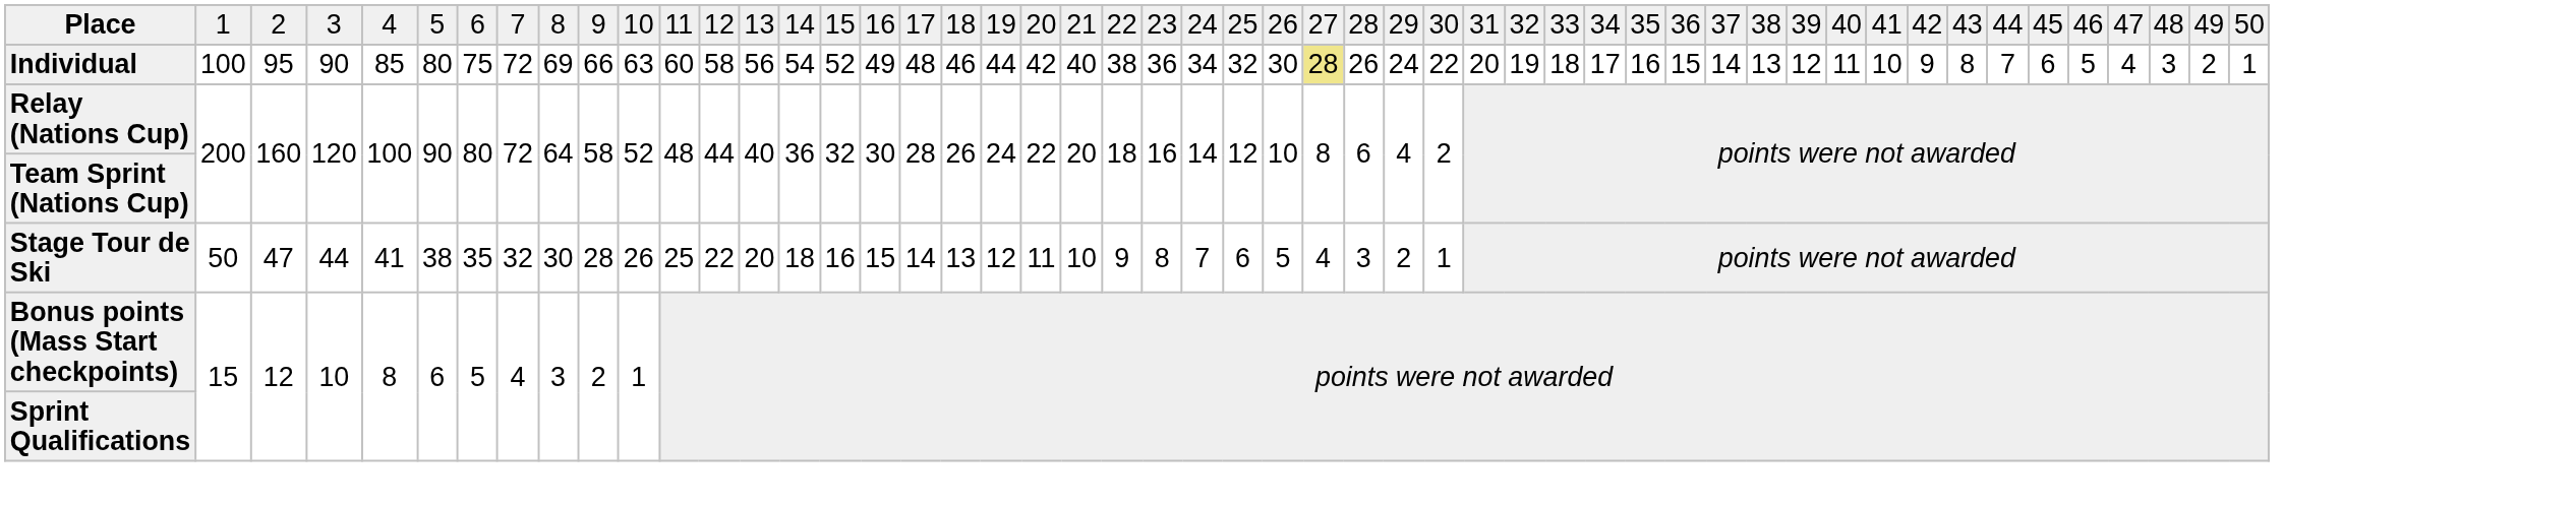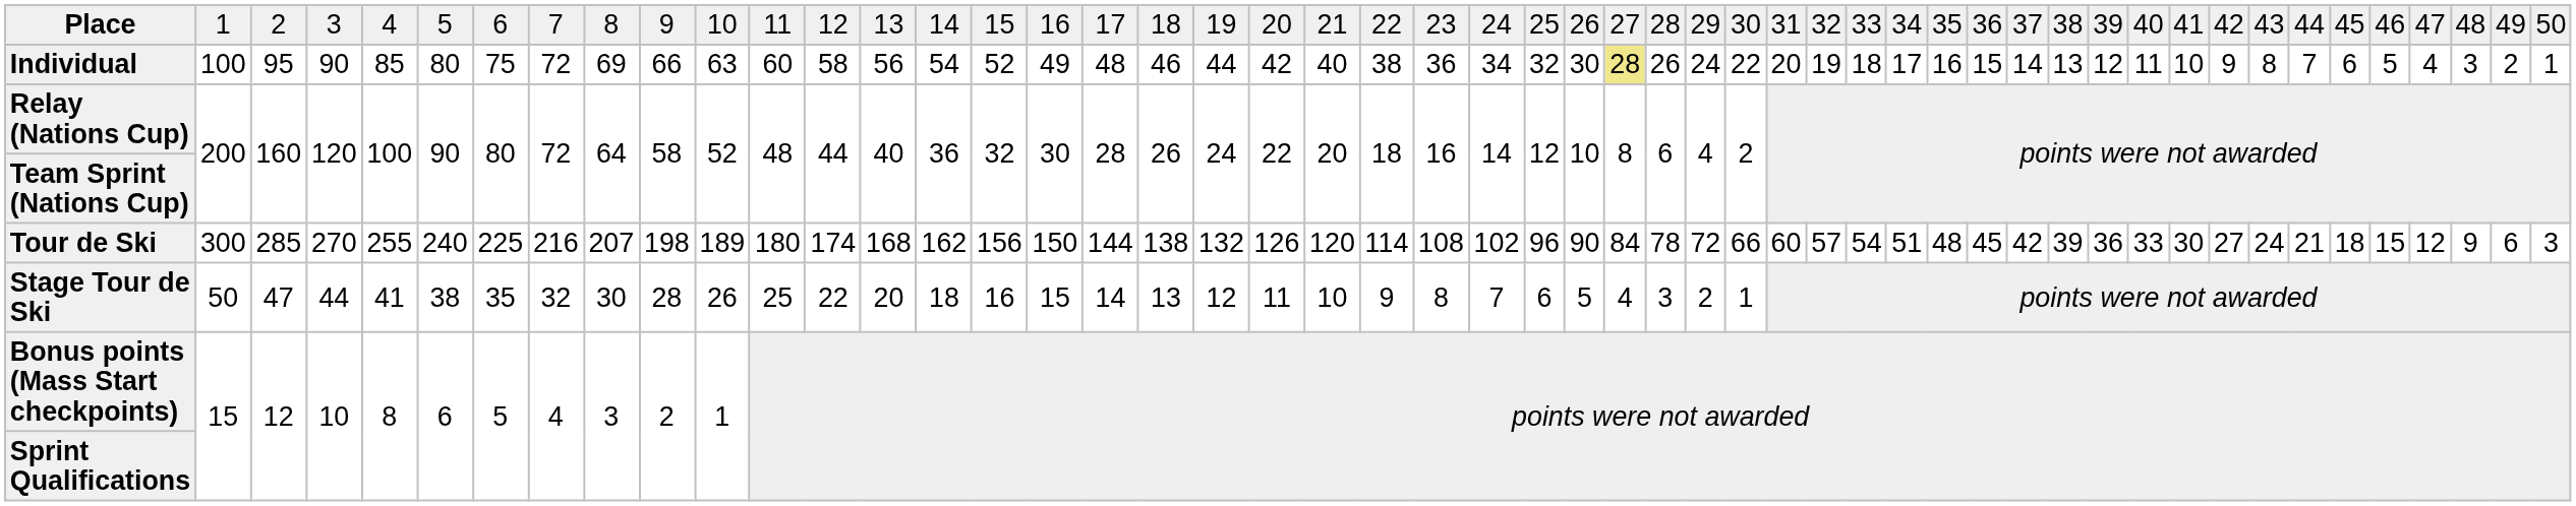 <table border="1" cellpadding="2" cellspacing="0" style="border:1px solid #C0C0C0; border-collapse:collapse; font-size:86%; margin-top:1em; text-align:center; width:1000">
 <tr bgcolor="#F0F0F0">
 <td width=1000><strong>Place</strong></td>
 <td width=32>1</td>
 <td width=32>2</td>
 <td width=32>3</td>
 <td width=32>4</td>
 <td width=32>5</td>
 <td width=32>6</td>
 <td width=32>7</td>
 <td width=32>8</td>
 <td width=32>9</td>
 <td width=32>10</td>
 <td width=32>11</td>
 <td width=32>12</td>
 <td width=32>13</td>
 <td width=32>14</td>
 <td width=32>15</td>
 <td width=32>16</td>
 <td width=32>17</td>
 <td width=32>18</td>
 <td width=32>19</td>
 <td width=32>20</td>
 <td width=32>21</td>
 <td width=32>22</td>
 <td width=32>23</td>
 <td width=32>24</td>
 <td width=32>25</td>
 <td width=32>26</td>
 <td width=32>27</td>
 <td width=32>28</td>
 <td width=32>29</td>
 <td width=32>30</td>
 <td width=32>31</td>
 <td width=32>32</td>
 <td width=32>33</td>
 <td width=32>34</td>
 <td width=32>35</td>
 <td width=32>36</td>
 <td width=32>37</td>
 <td width=32>38</td>
 <td width=32>39</td>
 <td width=32>40</td>
 <td width=32>41</td>
 <td width=32>42</td>
 <td width=32>43</td>
 <td width=32>44</td>
 <td width=32>45</td>
 <td width=32>46</td>
 <td width=32>47</td>
 <td width=32>48</td>
 <td width=32>49</td>
 <td width=32>50</td>
 </tr>
 <tr>
 <td bgcolor="#F0F0F0" align=left><strong>Individual</strong></td>
 <td rowspan=1>100</td>
 <td rowspan=1>95</td>
 <td rowspan=1>90</td>
 <td rowspan=1>85</td>
 <td rowspan=1>80</td>
 <td rowspan=1>75</td>
 <td rowspan=1>72</td>
 <td rowspan=1>69</td>
 <td rowspan=1>66</td>
 <td rowspan=1>63</td>
 <td rowspan=1>60</td>
 <td rowspan=1>58</td>
 <td rowspan=1>56</td>
 <td rowspan=1>54</td>
 <td rowspan=1>52</td>
 <td rowspan=1>49</td>
 <td rowspan=1>48</td>
 <td rowspan=1>46</td>
 <td rowspan=1>44</td>
 <td rowspan=1>42</td>
 <td rowspan=1>40</td>
 <td rowspan=1>38</td>
 <td rowspan=1>36</td>
 <td rowspan=1>34</td>
 <td rowspan=1>32</td>
 <td rowspan=1>30</td>
 <td rowspan=1 style="background: khaki;">28</td>
 <td rowspan=1>26</td>
 <td rowspan=1>24</td>
 <td rowspan=1>22</td>
 <td rowspan=1>20</td>
 <td rowspan=1>19</td>
 <td rowspan=1>18</td>
 <td rowspan=1>17</td>
 <td rowspan=1>16</td>
 <td rowspan=1>15</td>
 <td rowspan=1>14</td>
 <td rowspan=1>13</td>
 <td rowspan=1>12</td>
 <td rowspan=1>11</td>
 <td rowspan=1>10</td>
 <td rowspan=1>9</td>
 <td rowspan=1>8</td>
 <td rowspan=1>7</td>
 <td rowspan=1>6</td>
 <td rowspan=1>5</td>
 <td rowspan=1>4</td>
 <td rowspan=1>3</td>
 <td rowspan=1>2</td>
 <td rowspan=1>1</td>
 </tr>
 <tr>
 <td bgcolor="#F0F0F0" align=left><strong>Relay (Nations Cup)</strong></td>
 <td rowspan=2>200</td>
 <td rowspan=2>160</td>
 <td rowspan=2>120</td>
 <td rowspan=2>100</td>
 <td rowspan=2>90</td>
 <td rowspan=2>80</td>
 <td rowspan=2>72</td>
 <td rowspan=2>64</td>
 <td rowspan=2>58</td>
 <td rowspan=2>52</td>
 <td rowspan=2>48</td>
 <td rowspan=2>44</td>
 <td rowspan=2>40</td>
 <td rowspan=2>36</td>
 <td rowspan=2>32</td>
 <td rowspan=2>30</td>
 <td rowspan=2>28</td>
 <td rowspan=2>26</td>
 <td rowspan=2>24</td>
 <td rowspan=2>22</td>
 <td rowspan=2>20</td>
 <td rowspan=2>18</td>
 <td rowspan=2>16</td>
 <td rowspan=2>14</td>
 <td rowspan=2>12</td>
 <td rowspan=2>10</td>
 <td rowspan=2>8</td>
 <td rowspan=2>6</td>
 <td rowspan=2>4</td>
 <td rowspan=2>2</td>
 <td rowspan=2 colspan=20 style=background:#efefef;><em>points were not awarded</em></td>
 </tr>
 <tr>
 <td bgcolor="#F0F0F0" align=left><strong>Team Sprint (Nations Cup)</strong></td>
 </tr>
 <tr>
+<td bgcolor="#F0F0F0" align=left><strong>Tour de Ski</strong></td>
+<td>300</td>
+<td>285</td>
+<td>270</td>
+<td>255</td>
+<td>240</td>
+<td>225</td>
+<td>216</td>
+<td>207</td>
+<td>198</td>
+<td>189</td>
+<td>180</td>
+<td>174</td>
+<td>168</td>
+<td>162</td>
+<td>156</td>
+<td>150</td>
+<td>144</td>
+<td>138</td>
+<td>132</td>
+<td>126</td>
+<td>120</td>
+<td>114</td>
+<td>108</td>
+<td>102</td>
+<td>96</td>
+<td>90</td>
+<td>84</td>
+<td>78</td>
+<td>72</td>
+<td>66</td>
+<td>60</td>
+<td>57</td>
+<td>54</td>
+<td>51</td>
+<td>48</td>
+<td>45</td>
+<td>42</td>
+<td>39</td>
+<td>36</td>
+<td>33</td>
+<td>30</td>
+<td>27</td>
+<td>24</td>
+<td>21</td>
+<td>18</td>
+<td>15</td>
+<td>12</td>
+<td>9</td>
+<td>6</td>
+<td>3</td>
+</tr>
+<tr>
 <td bgcolor="#F0F0F0" align=left><strong>Stage Tour de Ski</strong></td>
 <td rowspan=1>50</td>
 <td rowspan=1>47</td>
 <td rowspan=1>44</td>
 <td rowspan=1>41</td>
 <td rowspan=1>38</td>
 <td rowspan=1>35</td>
 <td rowspan=1>32</td>
 <td rowspan=1>30</td>
 <td rowspan=1>28</td>
 <td rowspan=1>26</td>
 <td rowspan=1>25</td>
 <td rowspan=1>22</td>
 <td rowspan=1>20</td>
 <td rowspan=1>18</td>
 <td rowspan=1>16</td>
 <td rowspan=1>15</td>
 <td rowspan=1>14</td>
 <td rowspan=1>13</td>
 <td rowspan=1>12</td>
 <td rowspan=1>11</td>
 <td rowspan=1>10</td>
 <td rowspan=1>9</td>
 <td rowspan=1>8</td>
 <td rowspan=1>7</td>
 <td rowspan=1>6</td>
 <td rowspan=1>5</td>
 <td rowspan=1>4</td>
 <td rowspan=1>3</td>
 <td rowspan=1>2</td>
 <td rowspan=1>1</td>
 <td rowspan=1 colspan=20 style=background:#efefef;><em>points were not awarded</em></td>
 </tr>
 <tr>
 <td bgcolor="#F0F0F0" align=left><strong>Bonus points (Mass Start checkpoints)</strong></td>
 <td rowspan=2>15</td>
 <td rowspan=2>12</td>
 <td rowspan=2>10</td>
 <td rowspan=2>8</td>
 <td rowspan=2>6</td>
 <td rowspan=2>5</td>
 <td rowspan=2>4</td>
 <td rowspan=2>3</td>
 <td rowspan=2>2</td>
 <td rowspan=2>1</td>
 <td rowspan=2 colspan=40 style=background:#efefef;><em>points were not awarded</em></td>
 </tr>
 <tr>
 <td bgcolor="#F0F0F0" align=left><strong>Sprint Qualifications</strong></td>
 </tr>
 </table>
